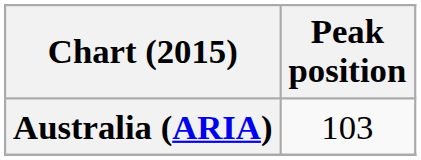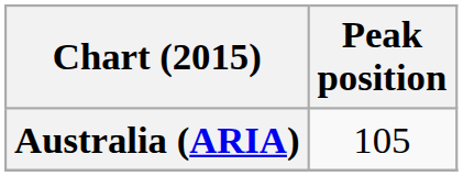 <table class="wikitable sortable plainrowheaders" style="text-align: center;">
 <tr>
 <th scope="col">Chart (2015)</th>
 <th scope="col">Peak<br>position</th>
 </tr>
 <tr>
 <th scope="row">Australia (<a href='#'>ARIA</a>)</th>
-<td>103</td>
+<td>105</td>
 </tr>
 <tr>
 </tr>
 <tr>
 </tr>
 <tr>
 </tr>
 <tr>
 </tr>
 <tr>
 </tr>
 </table>
